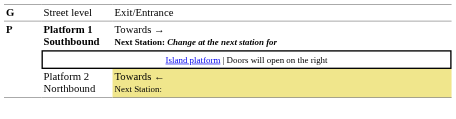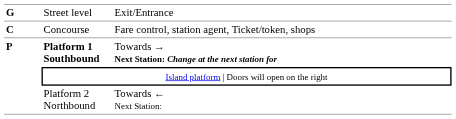 <table table border=0 cellspacing=0 cellpadding=3>
 <tr>
 <td style="border-top:solid 1px grey;border-bottom:solid 1px grey;" width=50 valign=top><strong>G</strong></td>
 <td style="border-top:solid 1px grey;border-bottom:solid 1px grey;" width=100 valign=top>Street level</td>
 <td style="border-top:solid 1px grey;border-bottom:solid 1px grey;" width=500 valign=top>Exit/Entrance</td>
+</tr>
+<tr>
+<td style="border-bottom:solid 1px grey;"><strong>C</strong></td>
+<td style="border-bottom:solid 1px grey;">Concourse</td>
+<td style="border-bottom:solid 1px grey;">Fare control, station agent, Ticket/token, shops</td>
 </tr>
 <tr>
 <td style="border-bottom:solid 1px grey;" width=50 rowspan=3 valign=top><strong>P</strong></td>
 <td style="border-bottom:solid 1px white;" width=100><span><strong>Platform 1</strong><br><strong>Southbound</strong></span></td>
 <td style="border-bottom:solid 1px white;" width=500>Towards → <br><small><strong>Next Station:</strong> </small> <small><strong><em>Change at the next station for <strong><em></small></td>
 </tr>
 <tr>
 <td style="border-top:solid 2px black;border-right:solid 2px black;border-left:solid 2px black;border-bottom:solid 2px black;text-align:center;" colspan=2><small><a href='#'>Island platform</a> | Doors will open on the right </small></td>
 </tr>
 <tr>
 <td style="border-bottom:solid 1px grey;" width=100><span></strong>Platform 2<strong><br></strong>Northbound<strong></span></td>
-<td style="background: khaki; border-bottom:solid 1px grey;" width="500">Towards ← <br><small></strong>Next Station:<strong> </small></td>
+<td style="border-bottom:solid 1px grey;" width="500">Towards ← <br><small></strong>Next Station:<strong> </small></td>
 </tr>
 </table>
